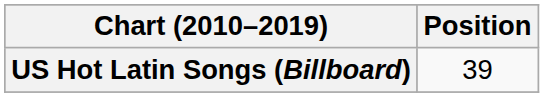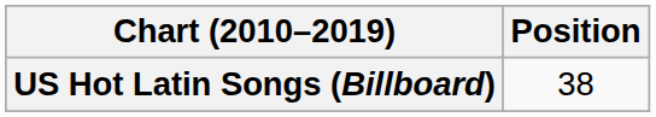 <table class="wikitable plainrowheaders" style="text-align:center">
 <tr>
 <th scope="col">Chart (2010–2019)</th>
 <th scope="col">Position</th>
 </tr>
 <tr>
 <th scope="row">US Hot Latin Songs (<em>Billboard</em>)</th>
-<td>39</td>
+<td>38</td>
 </tr>
 </table>
